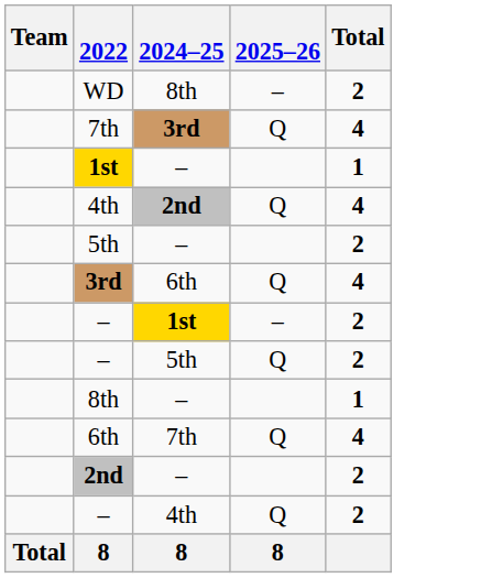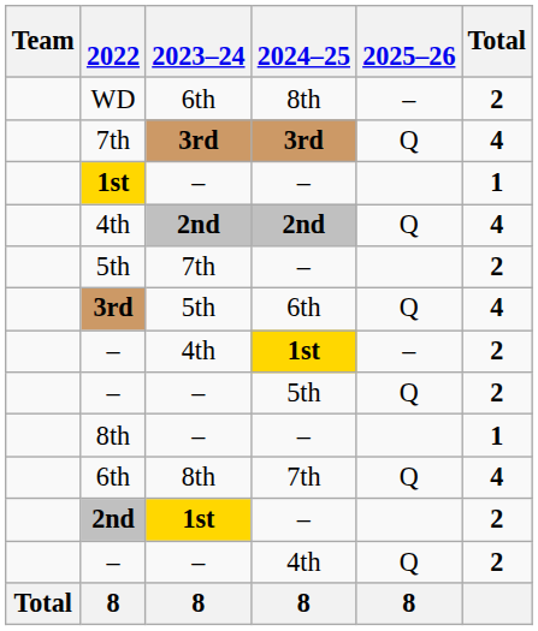 <table class="wikitable" style="text-align: center">
 <tr>
 <th>Team</th>
 <th><br><a href='#'>2022</a></th>
+<th><br><a href='#'>2023–24</a></th>
 <th><br><a href='#'>2024–25</a></th>
 <th><br><a href='#'>2025–26</a></th>
 <th>Total</th>
 </tr>
 <tr>
 <td align=left></td>
 <td>WD</td>
+<td>6th</td>
 <td>8th </td>
 <td>–</td>
 <td><strong>2</strong></td>
 </tr>
 <tr>
 <td align=left></td>
 <td>7th</td>
 <td bgcolor=cc9966><strong>3rd</strong></td>
+<td bgcolor=cc9966><strong>3rd</strong></td>
 <td>Q</td>
 <td><strong>4</strong></td>
 </tr>
 <tr>
 <td align=left></td>
 <td bgcolor=gold><strong>1st</strong> </td>
+<td>–</td>
 <td>–</td>
 <td></td>
 <td><strong>1</strong></td>
 </tr>
 <tr>
 <td align=left></td>
 <td>4th</td>
 <td bgcolor=silver><strong>2nd</strong></td>
+<td bgcolor=silver><strong>2nd</strong></td>
 <td>Q</td>
 <td><strong>4</strong></td>
 </tr>
 <tr>
 <td align=left></td>
 <td>5th</td>
+<td>7th</td>
 <td>–</td>
 <td></td>
 <td><strong>2</strong></td>
 </tr>
 <tr>
 <td align=left></td>
 <td bgcolor=cc9966><strong>3rd</strong></td>
+<td>5th</td>
 <td>6th</td>
 <td>Q</td>
 <td><strong>4</strong></td>
 </tr>
 <tr>
 <td align=left></td>
 <td>–</td>
+<td>4th</td>
 <td bgcolor=gold><strong>1st</strong> </td>
 <td>–</td>
 <td><strong>2</strong></td>
 </tr>
 <tr>
 <td align=left></td>
+<td>–</td>
 <td>–</td>
 <td>5th</td>
 <td>Q</td>
 <td><strong>2</strong></td>
 </tr>
 <tr>
 <td align=left></td>
 <td>8th</td>
 <td>–</td>
+<td>–</td>
 <td></td>
 <td><strong>1</strong></td>
 </tr>
 <tr>
 <td align=left></td>
 <td>6th</td>
+<td>8th</td>
 <td>7th</td>
 <td>Q</td>
 <td><strong>4</strong></td>
 </tr>
 <tr>
 <td align=left></td>
 <td bgcolor=silver><strong>2nd</strong></td>
+<td bgcolor=gold><strong>1st</strong> </td>
 <td>–</td>
 <td></td>
 <td><strong>2</strong></td>
 </tr>
 <tr>
 <td align=left></td>
+<td>–</td>
 <td>–</td>
 <td>4th</td>
 <td>Q</td>
 <td><strong>2</strong></td>
 </tr>
 <tr>
 <th>Total</th>
 <th>8</th>
 <th>8</th>
 <th>8</th>
+<th>8</th>
 <th></th>
 </tr>
 </table>
